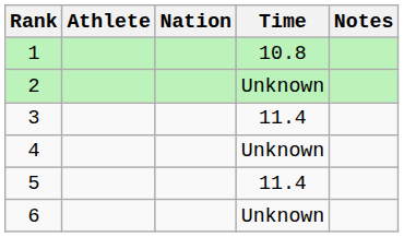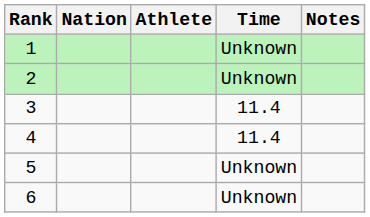 <table class="wikitable sortable">
 <tr>
 <th>Rank</th>
+<th>Nation</th>
 <th>Athlete</th>
-<th>Nation</th>
 <th>Time</th>
 <th>Notes</th>
 </tr>
 <tr style="background:#bbf3bb;">
 <td align=center>1</td>
 <td></td>
 <td></td>
-<td align=center>10.8</td>
+<td align=center>Unknown</td>
 <td align=center></td>
 </tr>
 <tr style="background:#bbf3bb;">
 <td align=center>2</td>
 <td></td>
 <td></td>
 <td align=center>Unknown</td>
 <td align=center></td>
 </tr>
 <tr>
 <td align=center>3</td>
 <td></td>
 <td></td>
 <td align=center>11.4</td>
 <td></td>
 </tr>
 <tr>
 <td align=center>4</td>
 <td></td>
 <td></td>
-<td align=center>Unknown</td>
+<td align=center>11.4</td>
 <td></td>
 </tr>
 <tr>
 <td align=center>5</td>
 <td></td>
 <td></td>
-<td align=center>11.4</td>
+<td align=center>Unknown</td>
 <td></td>
 </tr>
 <tr>
 <td align=center>6</td>
 <td></td>
 <td></td>
 <td align=center>Unknown</td>
 <td></td>
 </tr>
 </table>
